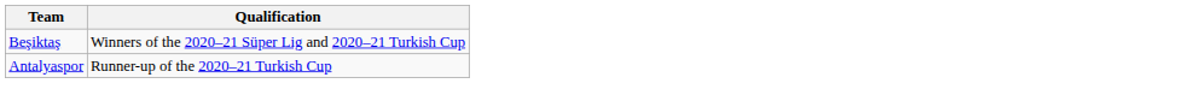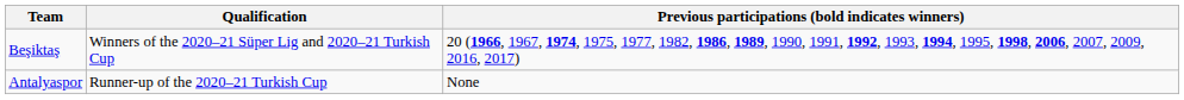 <table class="wikitable">
 <tr>
 <th>Team</th>
 <th>Qualification</th>
+<th>Previous participations (bold indicates winners)</th>
 </tr>
 <tr>
 <td><a href='#'>Beşiktaş</a></td>
 <td>Winners of the <a href='#'>2020–21 Süper Lig</a> and <a href='#'>2020–21 Turkish Cup</a></td>
+<td>20 (<strong><a href='#'>1966</a></strong>, <a href='#'>1967</a>, <strong><a href='#'>1974</a></strong>, <a href='#'>1975</a>, <a href='#'>1977</a>, <a href='#'>1982</a>, <strong><a href='#'>1986</a></strong>, <strong><a href='#'>1989</a></strong>, <a href='#'>1990</a>, <a href='#'>1991</a>, <strong><a href='#'>1992</a></strong>, <a href='#'>1993</a>, <strong><a href='#'>1994</a></strong>, <a href='#'>1995</a>, <strong><a href='#'>1998</a></strong>, <strong><a href='#'>2006</a></strong>, <a href='#'>2007</a>,  <a href='#'>2009</a>,  <a href='#'>2016</a>,  <a href='#'>2017</a>)</td>
 </tr>
 <tr>
 <td><a href='#'>Antalyaspor</a></td>
 <td>Runner-up of the <a href='#'>2020–21 Turkish Cup</a></td>
+<td>None</td>
 </tr>
 </table>
